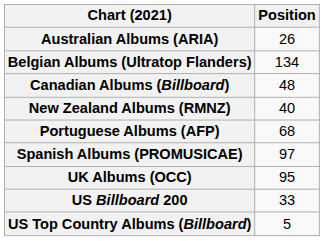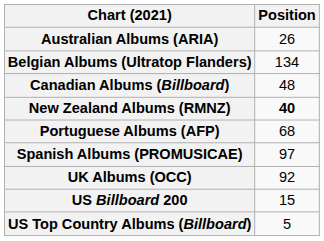 <table class="wikitable sortable plainrowheaders" style="text-align:center">
 <tr>
 <th scope="col">Chart (2021)</th>
 <th scope="col">Position</th>
 </tr>
 <tr>
 <th scope="row">Australian Albums (ARIA)</th>
 <td>26</td>
 </tr>
 <tr>
 <th scope="row">Belgian Albums (Ultratop Flanders)</th>
 <td>134</td>
 </tr>
 <tr>
 <th scope="row">Canadian Albums (<em>Billboard</em>)</th>
 <td>48</td>
 </tr>
 <tr>
 <th scope="row">New Zealand Albums (RMNZ)</th>
-<td>40</td>
+<td><strong>40</strong></td>
 </tr>
 <tr>
 <th scope="row">Portuguese Albums (AFP)</th>
 <td>68</td>
 </tr>
 <tr>
 <th scope="row">Spanish Albums (PROMUSICAE)</th>
 <td>97</td>
 </tr>
 <tr>
 <th scope="row">UK Albums (OCC)</th>
-<td>95</td>
+<td>92</td>
 </tr>
 <tr>
 <th scope="row">US <em>Billboard</em> 200</th>
-<td>33</td>
+<td>15</td>
 </tr>
 <tr>
 <th scope="row">US Top Country Albums (<em>Billboard</em>)</th>
 <td>5</td>
 </tr>
 </table>
